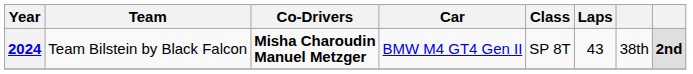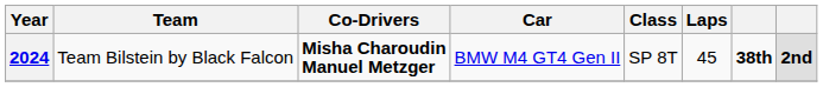 <table class="wikitable" style="text-align:center; font-size:90%">
 <tr>
 <th>Year</th>
 <th>Team</th>
 <th>Co-Drivers</th>
 <th>Car</th>
 <th>Class</th>
 <th>Laps</th>
 <th></th>
 <th></th>
 </tr>
 <tr>
 <th><a href='#'>2024</a></th>
 <td align="left"> Team Bilstein by Black Falcon</td>
 <td align="left"><strong> Misha Charoudin<br> Manuel Metzger</strong></td>
 <td align="left"><a href='#'>BMW M4 GT4 Gen II</a></td>
 <td>SP 8T</td>
-<td>43</td>
-<td>38th</td>
+<td>45</td>
+<td><strong>38th</strong></td>
 <td style="background:#DFDFDF;"><strong>2nd</strong></td>
 </tr>
 <tr>
 </tr>
 </table>
